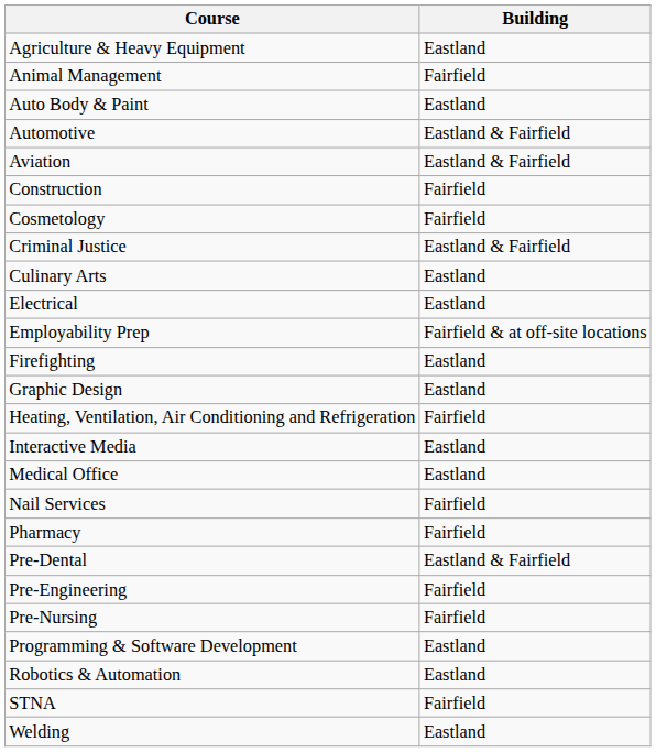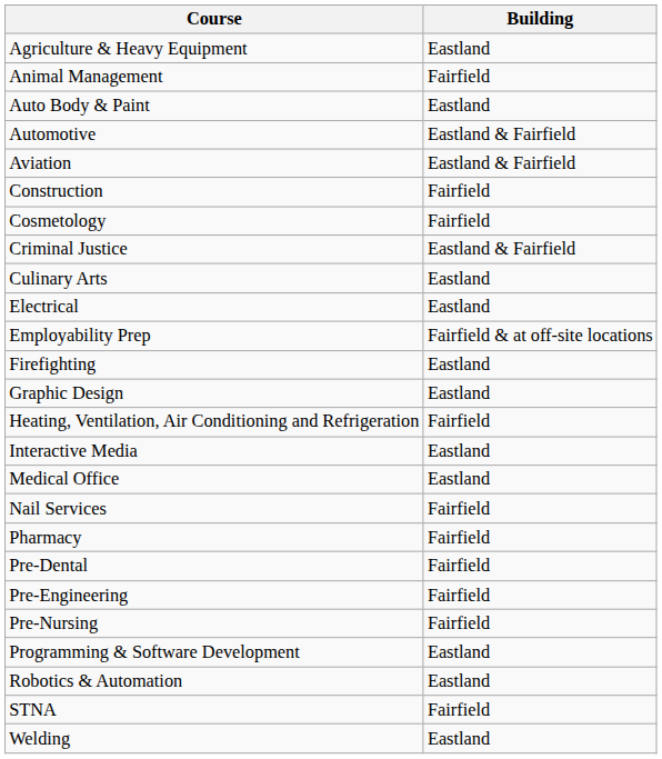 <table class="wikitable">
 <tr>
 <th>Course</th>
 <th>Building</th>
 </tr>
 <tr>
 <td>Agriculture & Heavy Equipment</td>
 <td>Eastland</td>
 </tr>
 <tr>
 <td>Animal Management</td>
 <td>Fairfield</td>
 </tr>
 <tr>
 <td>Auto Body & Paint</td>
 <td>Eastland</td>
 </tr>
 <tr>
 <td>Automotive</td>
 <td>Eastland & Fairfield</td>
 </tr>
 <tr>
 <td>Aviation</td>
 <td>Eastland & Fairfield</td>
 </tr>
 <tr>
 <td>Construction</td>
 <td>Fairfield</td>
 </tr>
 <tr>
 <td>Cosmetology</td>
 <td>Fairfield</td>
 </tr>
 <tr>
 <td>Criminal Justice</td>
 <td>Eastland & Fairfield</td>
 </tr>
 <tr>
 <td>Culinary Arts</td>
 <td>Eastland</td>
 </tr>
 <tr>
 <td>Electrical</td>
 <td>Eastland</td>
 </tr>
 <tr>
 <td>Employability Prep</td>
 <td>Fairfield & at off-site locations</td>
 </tr>
 <tr>
 <td>Firefighting</td>
 <td>Eastland</td>
 </tr>
 <tr>
 <td>Graphic Design</td>
 <td>Eastland</td>
 </tr>
 <tr>
 <td>Heating, Ventilation, Air Conditioning and Refrigeration</td>
 <td>Fairfield</td>
 </tr>
 <tr>
 <td>Interactive Media</td>
 <td>Eastland</td>
 </tr>
 <tr>
 <td>Medical Office</td>
 <td>Eastland</td>
 </tr>
 <tr>
 <td>Nail Services</td>
 <td>Fairfield</td>
 </tr>
 <tr>
 <td>Pharmacy</td>
 <td>Fairfield</td>
 </tr>
 <tr>
 <td>Pre-Dental</td>
-<td>Eastland & Fairfield</td>
+<td>Fairfield</td>
 </tr>
 <tr>
 <td>Pre-Engineering</td>
 <td>Fairfield</td>
 </tr>
 <tr>
 <td>Pre-Nursing</td>
 <td>Fairfield</td>
 </tr>
 <tr>
 <td>Programming & Software Development</td>
 <td>Eastland</td>
 </tr>
 <tr>
 <td>Robotics & Automation</td>
 <td>Eastland</td>
 </tr>
 <tr>
 <td>STNA</td>
 <td>Fairfield</td>
 </tr>
 <tr>
 <td>Welding</td>
 <td>Eastland</td>
 </tr>
 </table>
